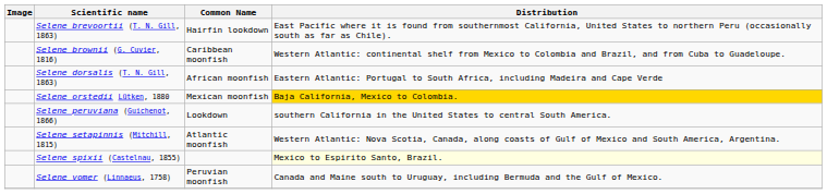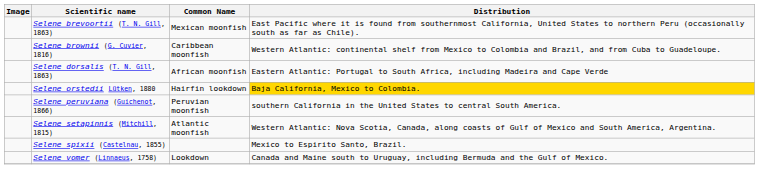 <table class="wikitable">
 <tr>
 <th>Image</th>
 <th>Scientific name</th>
 <th>Common Name</th>
 <th>Distribution</th>
 </tr>
 <tr>
 <td></td>
 <td><em><a href='#'>Selene brevoortii</a></em> <small>(<a href='#'>T. N. Gill</a>, 1863)</small></td>
-<td>Hairfin lookdown</td>
+<td>Mexican moonfish</td>
 <td>East Pacific where it is found from southernmost California, United States to northern Peru (occasionally south as far as Chile).</td>
 </tr>
 <tr>
 <td></td>
 <td><em><a href='#'>Selene brownii</a></em> <small>(<a href='#'>G. Cuvier</a>, 1816)</small></td>
 <td>Caribbean moonfish</td>
 <td>Western Atlantic: continental shelf from Mexico to Colombia and Brazil, and from Cuba to Guadeloupe.</td>
 </tr>
 <tr>
 <td></td>
 <td><em><a href='#'>Selene dorsalis</a></em> <small>(<a href='#'>T. N. Gill</a>, 1863)</small></td>
 <td>African moonfish</td>
 <td>Eastern Atlantic: Portugal to South Africa, including Madeira and Cape Verde</td>
 </tr>
 <tr>
 <td></td>
 <td><em><a href='#'>Selene orstedii</a></em> <small><a href='#'>Lütken</a>, 1880</small></td>
-<td>Mexican moonfish</td>
+<td>Hairfin lookdown</td>
 <td style="background: gold;">Baja California, Mexico to Colombia.</td>
 </tr>
 <tr>
 <td></td>
 <td><em><a href='#'>Selene peruviana</a></em> <small>(<a href='#'>Guichenot</a>, 1866)</small></td>
-<td>Lookdown</td>
+<td>Peruvian moonfish</td>
 <td>southern California in the United States to central South America.</td>
 </tr>
 <tr>
 <td></td>
 <td><em><a href='#'>Selene setapinnis</a></em> <small>(<a href='#'>Mitchill</a>, 1815)</small></td>
 <td>Atlantic moonfish</td>
 <td>Western Atlantic: Nova Scotia, Canada, along coasts of Gulf of Mexico and South America, Argentina.</td>
 </tr>
 <tr>
 <td></td>
 <td><em><a href='#'>Selene spixii</a></em> <small>(<a href='#'>Castelnau</a>, 1855)</small></td>
 <td></td>
-<td style="background: lightyellow;">Mexico to Espirito Santo, Brazil.</td>
+<td>Mexico to Espirito Santo, Brazil.</td>
 </tr>
 <tr>
 <td></td>
 <td><em><a href='#'>Selene vomer</a></em> <small>(<a href='#'>Linnaeus</a>, 1758)</small></td>
-<td>Peruvian moonfish</td>
+<td>Lookdown</td>
 <td>Canada and Maine south to Uruguay, including Bermuda and the Gulf of Mexico.</td>
 </tr>
 <tr>
 </tr>
 </table>
